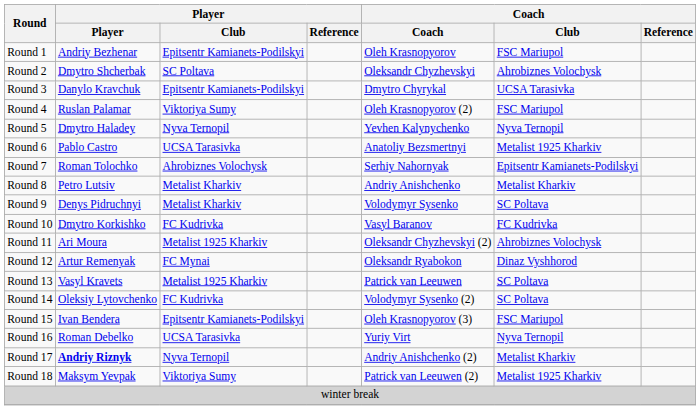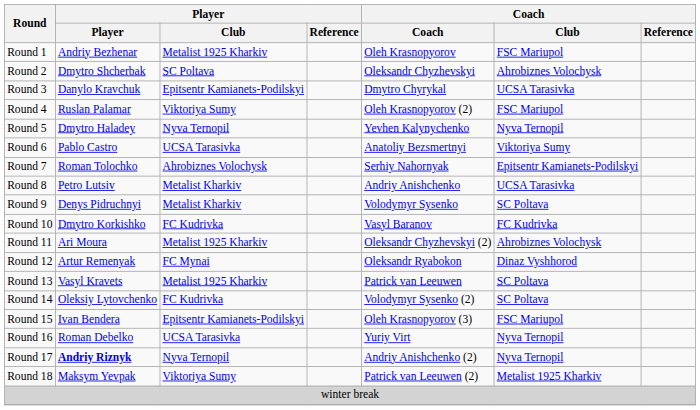 <table class="wikitable collapsible autocollapse" style="text-align:left; font-size:85%">
 <tr>
 <th rowspan="2">Round</th>
 <th colspan="3">Player</th>
 <th colspan="3">Coach</th>
 </tr>
 <tr>
 <th>Player</th>
 <th>Club</th>
 <th>Reference</th>
 <th>Coach</th>
 <th>Club</th>
 <th>Reference</th>
 </tr>
 <tr>
 <td>Round 1</td>
 <td> <a href='#'>Andriy Bezhenar</a></td>
-<td><a href='#'>Epitsentr Kamianets-Podilskyi</a></td>
+<td><a href='#'>Metalist 1925 Kharkiv</a></td>
 <td align=center></td>
 <td> <a href='#'>Oleh Krasnopyorov</a></td>
 <td><a href='#'>FSC Mariupol</a></td>
 <td align=center></td>
 </tr>
 <tr>
 <td>Round 2</td>
 <td> <a href='#'>Dmytro Shcherbak</a></td>
 <td><a href='#'>SC Poltava</a></td>
 <td align=center></td>
 <td> <a href='#'>Oleksandr Chyzhevskyi</a></td>
 <td><a href='#'>Ahrobiznes Volochysk</a></td>
 <td align=center></td>
 </tr>
 <tr>
 <td>Round 3</td>
 <td> <a href='#'>Danylo Kravchuk</a></td>
 <td><a href='#'>Epitsentr Kamianets-Podilskyi</a></td>
 <td align=center></td>
 <td> <a href='#'>Dmytro Chyrykal</a></td>
 <td><a href='#'>UCSA Tarasivka</a></td>
 <td align=center></td>
 </tr>
 <tr>
 <td>Round 4</td>
 <td> <a href='#'>Ruslan Palamar</a></td>
 <td><a href='#'>Viktoriya Sumy</a></td>
 <td align=center></td>
 <td> <a href='#'>Oleh Krasnopyorov</a> (2)</td>
 <td><a href='#'>FSC Mariupol</a></td>
 <td align=center></td>
 </tr>
 <tr>
 <td>Round 5</td>
 <td> <a href='#'>Dmytro Haladey</a></td>
 <td><a href='#'>Nyva Ternopil</a></td>
 <td align=center></td>
 <td> <a href='#'>Yevhen Kalynychenko</a></td>
 <td><a href='#'>Nyva Ternopil</a></td>
 <td align=center></td>
 </tr>
 <tr>
 <td>Round 6</td>
 <td> <a href='#'>Pablo Castro</a></td>
 <td><a href='#'>UCSA Tarasivka</a></td>
 <td align=center></td>
 <td> <a href='#'>Anatoliy Bezsmertnyi</a></td>
-<td><a href='#'>Metalist 1925 Kharkiv</a></td>
+<td><a href='#'>Viktoriya Sumy</a></td>
 <td align=center></td>
 </tr>
 <tr>
 <td>Round 7</td>
 <td> <a href='#'>Roman Tolochko</a></td>
 <td><a href='#'>Ahrobiznes Volochysk</a></td>
 <td align=center></td>
 <td> <a href='#'>Serhiy Nahornyak</a></td>
 <td><a href='#'>Epitsentr Kamianets-Podilskyi</a></td>
 <td align=center></td>
 </tr>
 <tr>
 <td>Round 8</td>
 <td> <a href='#'>Petro Lutsiv</a></td>
 <td><a href='#'>Metalist Kharkiv</a></td>
 <td align=center></td>
 <td> <a href='#'>Andriy Anishchenko</a></td>
-<td><a href='#'>Metalist Kharkiv</a></td>
+<td><a href='#'>UCSA Tarasivka</a></td>
 <td align=center></td>
 </tr>
 <tr>
 <td>Round 9</td>
 <td> <a href='#'>Denys Pidruchnyi</a></td>
 <td><a href='#'>Metalist Kharkiv</a></td>
 <td align=center></td>
 <td> <a href='#'>Volodymyr Sysenko</a></td>
 <td><a href='#'>SC Poltava</a></td>
 <td align=center></td>
 </tr>
 <tr>
 <td>Round 10</td>
 <td> <a href='#'>Dmytro Korkishko</a></td>
 <td><a href='#'>FC Kudrivka</a></td>
 <td align=center></td>
 <td> <a href='#'>Vasyl Baranov</a></td>
 <td><a href='#'>FC Kudrivka</a></td>
 <td align=center></td>
 </tr>
 <tr>
 <td>Round 11</td>
 <td> <a href='#'>Ari Moura</a></td>
 <td><a href='#'>Metalist 1925 Kharkiv</a></td>
 <td align=center></td>
 <td> <a href='#'>Oleksandr Chyzhevskyi</a> (2)</td>
 <td><a href='#'>Ahrobiznes Volochysk</a></td>
 <td align=center></td>
 </tr>
 <tr>
 <td>Round 12</td>
 <td> <a href='#'>Artur Remenyak</a></td>
 <td><a href='#'>FC Mynai</a></td>
 <td align=center></td>
 <td> <a href='#'>Oleksandr Ryabokon</a></td>
 <td><a href='#'>Dinaz Vyshhorod</a></td>
 <td align=center></td>
 </tr>
 <tr>
 <td>Round 13</td>
 <td> <a href='#'>Vasyl Kravets</a></td>
 <td><a href='#'>Metalist 1925 Kharkiv</a></td>
 <td align=center></td>
 <td> <a href='#'>Patrick van Leeuwen</a></td>
 <td><a href='#'>SC Poltava</a></td>
 <td align=center></td>
 </tr>
 <tr>
 <td>Round 14</td>
 <td> <a href='#'>Oleksiy Lytovchenko</a></td>
 <td><a href='#'>FC Kudrivka</a></td>
 <td align=center></td>
 <td> <a href='#'>Volodymyr Sysenko</a> (2)</td>
 <td><a href='#'>SC Poltava</a></td>
 <td align=center></td>
 </tr>
 <tr>
 <td>Round 15</td>
 <td> <a href='#'>Ivan Bendera</a></td>
 <td><a href='#'>Epitsentr Kamianets-Podilskyi</a></td>
 <td align=center></td>
 <td> <a href='#'>Oleh Krasnopyorov</a> (3)</td>
 <td><a href='#'>FSC Mariupol</a></td>
 <td align=center></td>
 </tr>
 <tr>
 <td>Round 16</td>
 <td> <a href='#'>Roman Debelko</a></td>
 <td><a href='#'>UCSA Tarasivka</a></td>
 <td align=center></td>
 <td> <a href='#'>Yuriy Virt</a></td>
 <td><a href='#'>Nyva Ternopil</a></td>
 <td align=center></td>
 </tr>
 <tr>
 <td>Round 17</td>
 <td><strong> <a href='#'>Andriy Riznyk</a></strong></td>
 <td><a href='#'>Nyva Ternopil</a></td>
 <td align=center></td>
 <td> <a href='#'>Andriy Anishchenko</a> (2)</td>
-<td><a href='#'>Metalist Kharkiv</a></td>
+<td><a href='#'>Nyva Ternopil</a></td>
 <td align=center></td>
 </tr>
 <tr>
 <td>Round 18</td>
 <td> <a href='#'>Maksym Yevpak</a></td>
 <td><a href='#'>Viktoriya Sumy</a></td>
 <td align=center></td>
 <td> <a href='#'>Patrick van Leeuwen</a> (2)</td>
 <td><a href='#'>Metalist 1925 Kharkiv</a></td>
 <td align=center></td>
 </tr>
 <tr>
 <td colspan=7 align=center bgcolor=lightgrey>winter break</td>
 </tr>
 <tr>
 </tr>
 </table>
